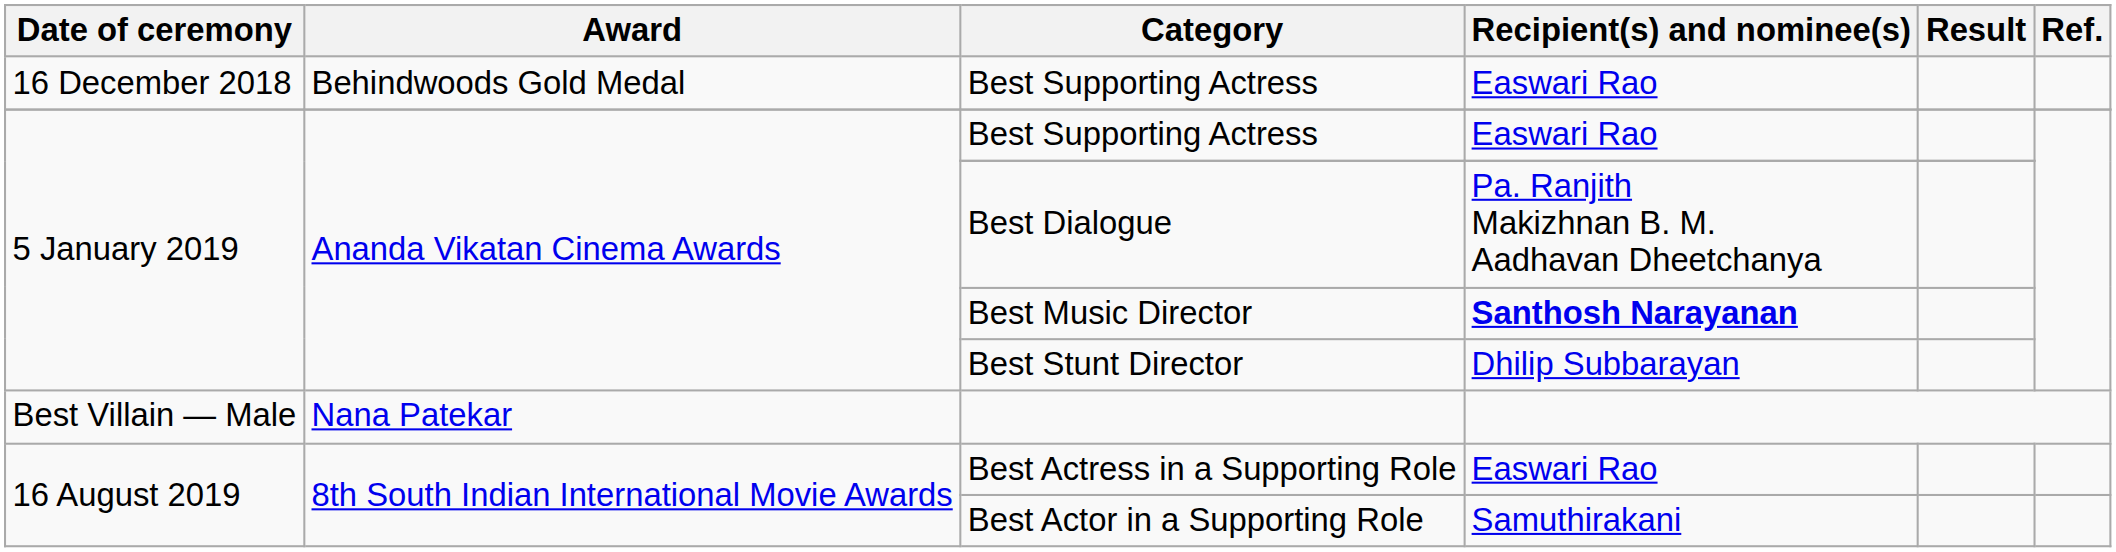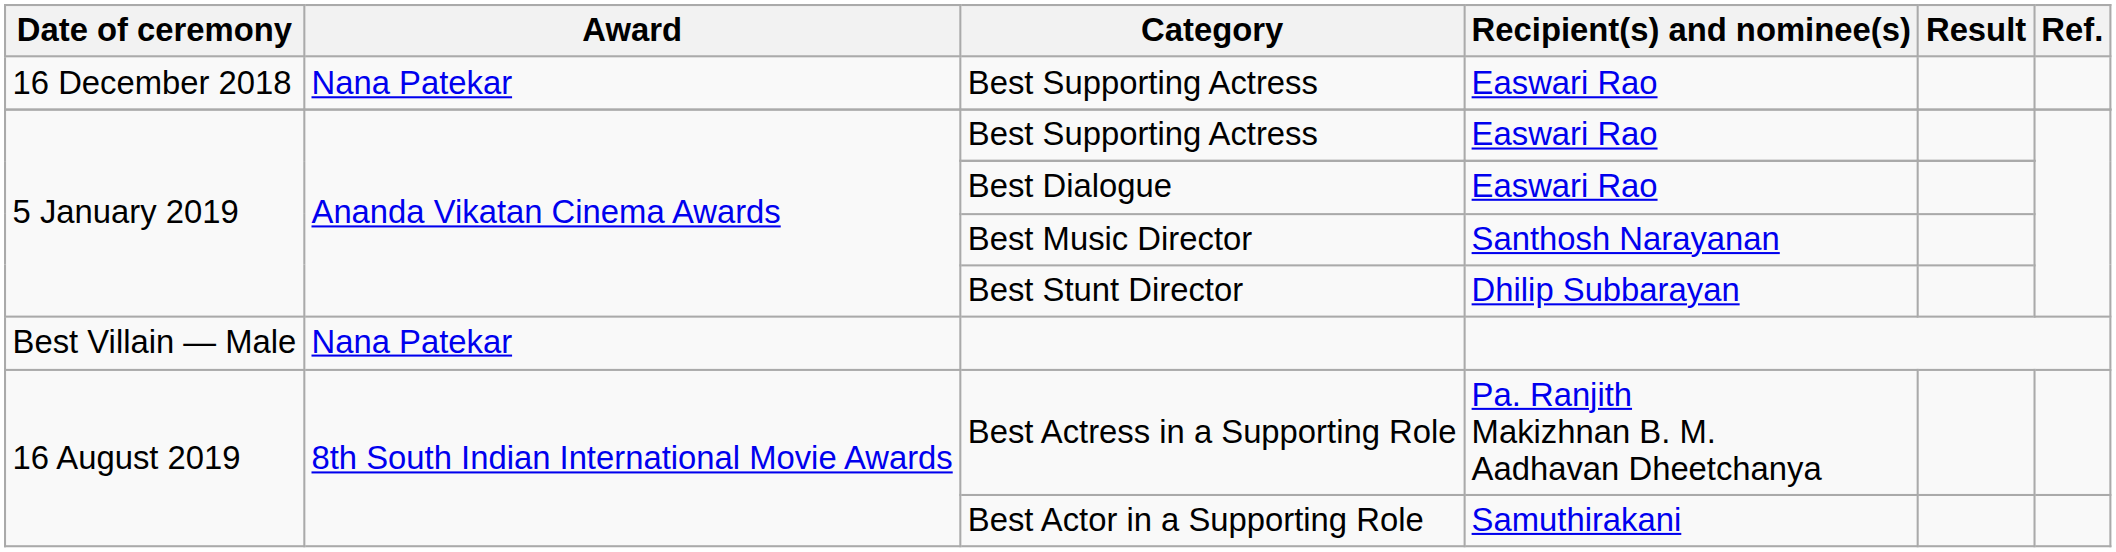 <table class="wikitable sortable">
 <tr>
 <th>Date of ceremony</th>
 <th>Award</th>
 <th>Category</th>
 <th>Recipient(s) and nominee(s)</th>
 <th>Result</th>
 <th>Ref.</th>
 </tr>
 <tr>
 <td rowspan="1">16 December 2018</td>
-<td rowspan="1">Behindwoods Gold Medal</td>
+<td><a href='#'>Nana Patekar</a></td>
 <td>Best Supporting Actress</td>
 <td><a href='#'>Easwari Rao</a></td>
 <td></td>
 <td rowspan="1"></td>
 </tr>
 <tr>
 </tr>
 <tr>
 <td rowspan="5">5 January 2019</td>
 <td rowspan="5"><a href='#'>Ananda Vikatan Cinema Awards</a></td>
 <td>Best Supporting Actress</td>
 <td><a href='#'>Easwari Rao</a></td>
 <td></td>
 <td rowspan="5"></td>
 </tr>
 <tr>
 </tr>
 <tr>
 <td>Best Dialogue</td>
-<td><a href='#'>Pa. Ranjith</a><br>Makizhnan B. M.<br>Aadhavan Dheetchanya</td>
+<td><a href='#'>Easwari Rao</a></td>
 <td></td>
 </tr>
 <tr>
 <td>Best Music Director</td>
-<td><strong><a href='#'>Santhosh Narayanan</a></strong></td>
+<td><a href='#'>Santhosh Narayanan</a></td>
 <td></td>
 </tr>
 <tr>
 <td>Best Stunt Director</td>
 <td><a href='#'>Dhilip Subbarayan</a></td>
 <td></td>
 </tr>
 <tr>
 <td>Best Villain — Male</td>
 <td><a href='#'>Nana Patekar</a></td>
 <td></td>
 </tr>
 <tr>
 <td rowspan="2">16 August 2019</td>
 <td rowspan="2"><a href='#'>8th South Indian International Movie Awards</a></td>
 <td>Best Actress in a Supporting Role</td>
-<td><a href='#'>Easwari Rao</a></td>
+<td><a href='#'>Pa. Ranjith</a><br>Makizhnan B. M.<br>Aadhavan Dheetchanya</td>
 <td></td>
 <td></td>
 </tr>
 <tr>
 <td>Best Actor in a Supporting Role</td>
 <td><a href='#'>Samuthirakani</a></td>
 <td></td>
 <td></td>
 </tr>
 </table>
